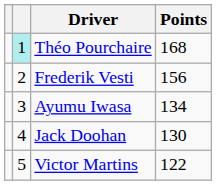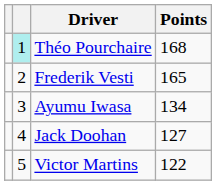 <table class="wikitable" style="font-size: 85%;">
 <tr>
 <th></th>
 <th></th>
 <th>Driver</th>
 <th>Points</th>
 </tr>
 <tr>
 <td align="left"></td>
 <td align="center" style="background: paleturquoise;">1</td>
 <td> <a href='#'>Théo Pourchaire</a></td>
 <td>168</td>
 </tr>
 <tr>
 <td align="left"></td>
 <td align="center">2</td>
 <td> <a href='#'>Frederik Vesti</a></td>
-<td>156</td>
+<td>165</td>
 </tr>
 <tr>
 <td align="left"></td>
 <td align="center">3</td>
 <td> <a href='#'>Ayumu Iwasa</a></td>
 <td>134</td>
 </tr>
 <tr>
 <td align="left"></td>
 <td align="center">4</td>
 <td> <a href='#'>Jack Doohan</a></td>
-<td>130</td>
+<td>127</td>
 </tr>
 <tr>
 <td align="left"></td>
 <td align="center">5</td>
 <td> <a href='#'>Victor Martins</a></td>
 <td>122</td>
 </tr>
 </table>
